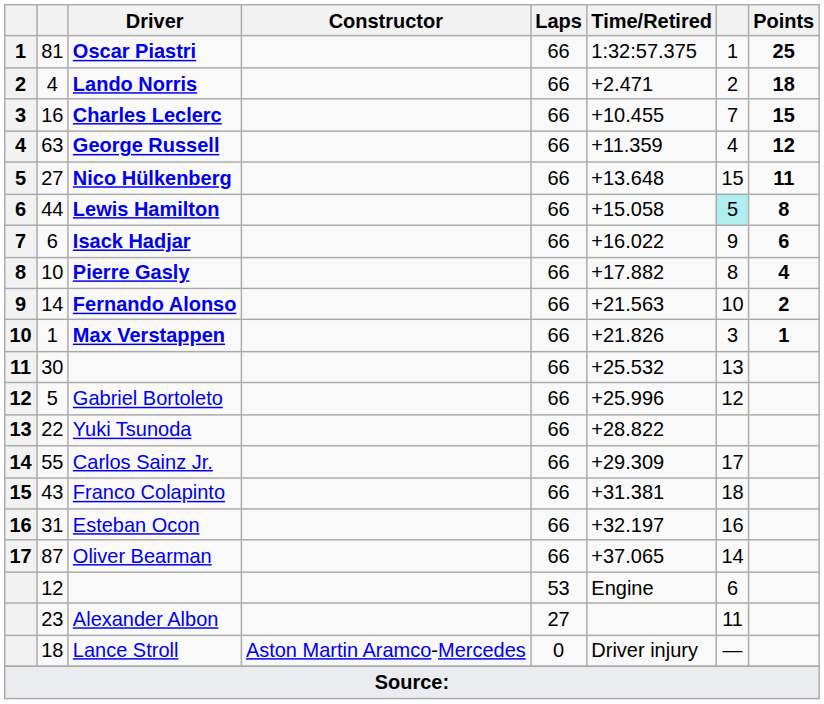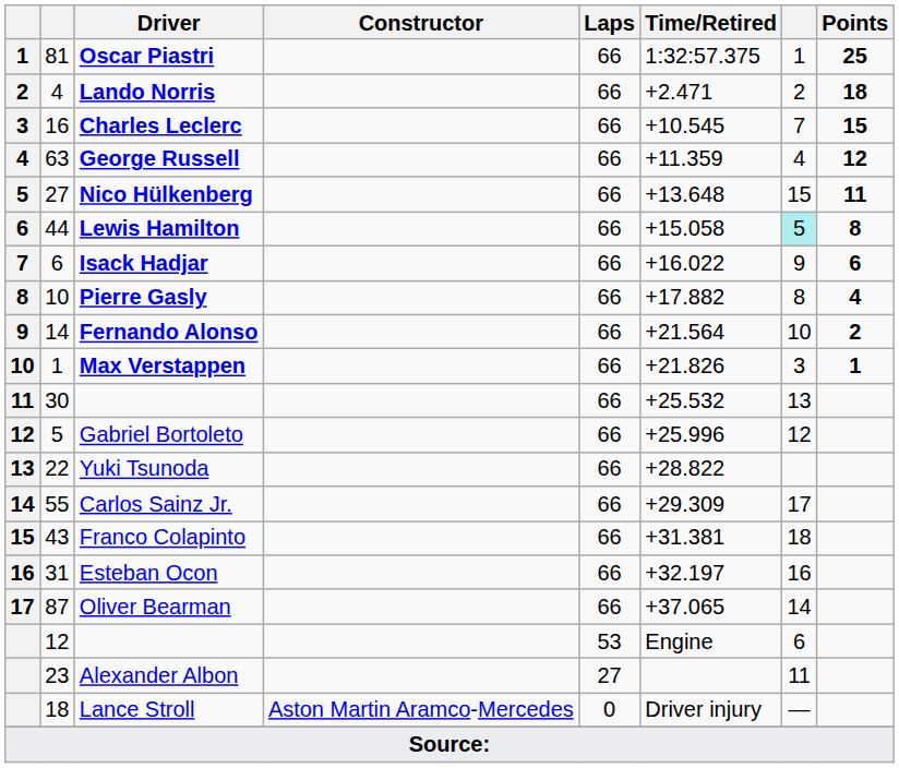 <table class="wikitable sortable" style="font-size: 85%;">
 <tr>
 <th scope="col"></th>
 <th scope="col"></th>
 <th scope="col">Driver</th>
 <th scope="col">Constructor</th>
 <th scope="col" class="unsortable">Laps</th>
 <th scope="col" class="unsortable">Time/Retired</th>
 <th scope="col"></th>
 <th scope="col">Points</th>
 </tr>
 <tr>
 <th scope="row">1</th>
 <td align="center">81</td>
 <td data-sort-value="Pia"> <strong><a href='#'>Oscar Piastri</a></strong></td>
 <td></td>
 <td align="center">66</td>
 <td>1:32:57.375</td>
 <td align="center">1</td>
 <td align="center"><strong>25</strong></td>
 </tr>
 <tr>
 <th scope="row">2</th>
 <td align="center">4</td>
 <td data-sort-value="nor"> <strong><a href='#'>Lando Norris</a></strong></td>
 <td></td>
 <td align="center">66</td>
 <td>+2.471</td>
 <td align="center">2</td>
 <td align="center"><strong>18</strong></td>
 </tr>
 <tr>
 <th scope="row">3</th>
 <td align="center">16</td>
 <td data-sort-value="lec"> <strong><a href='#'>Charles Leclerc</a></strong></td>
 <td></td>
 <td align="center">66</td>
-<td>+10.455</td>
+<td>+10.545</td>
 <td align="center">7</td>
 <td align="center"><strong>15</strong></td>
 </tr>
 <tr>
 <th scope="row">4</th>
 <td align="center">63</td>
 <td data-sort-value="rus"> <strong><a href='#'>George Russell</a></strong></td>
 <td></td>
 <td align="center">66</td>
 <td>+11.359</td>
 <td align="center">4</td>
 <td align="center"><strong>12</strong></td>
 </tr>
 <tr>
 <th scope="row">5</th>
 <td align="center">27</td>
 <td data-sort-value="hul"> <strong><a href='#'>Nico Hülkenberg</a></strong></td>
 <td></td>
 <td align="center">66</td>
 <td>+13.648</td>
 <td align="center">15</td>
 <td align="center"><strong>11</strong></td>
 </tr>
 <tr>
 <th scope="row">6</th>
 <td align="center">44</td>
 <td data-sort-value="ham"> <strong><a href='#'>Lewis Hamilton</a></strong></td>
 <td></td>
 <td align="center">66</td>
 <td>+15.058</td>
 <td align="center" style="background: paleturquoise;">5</td>
 <td align="center"><strong>8</strong></td>
 </tr>
 <tr>
 <th scope="row">7</th>
 <td align="center">6</td>
 <td data-sort-value="had"> <strong><a href='#'>Isack Hadjar</a></strong></td>
 <td></td>
 <td align="center">66</td>
 <td>+16.022</td>
 <td align="center">9</td>
 <td align="center"><strong>6</strong></td>
 </tr>
 <tr>
 <th scope="row">8</th>
 <td align="center">10</td>
 <td data-sort-value="gas"> <strong><a href='#'>Pierre Gasly</a></strong></td>
 <td></td>
 <td align="center">66</td>
 <td>+17.882</td>
 <td align="center">8</td>
 <td align="center"><strong>4</strong></td>
 </tr>
 <tr>
 <th scope="row">9</th>
 <td align="center">14</td>
 <td data-sort-value="alo"> <strong><a href='#'>Fernando Alonso</a></strong></td>
 <td></td>
 <td align="center">66</td>
-<td>+21.563</td>
+<td>+21.564</td>
 <td align="center">10</td>
 <td align="center"><strong>2</strong></td>
 </tr>
 <tr>
 <th scope="row">10</th>
 <td align="center">1</td>
 <td data-sort-value="ver"> <strong><a href='#'>Max Verstappen</a></strong></td>
 <td></td>
 <td align="center">66</td>
 <td>+21.826</td>
 <td align="center">3</td>
 <td align="center"><strong>1</strong></td>
 </tr>
 <tr>
 <th scope="row">11</th>
 <td align="center">30</td>
 <td data-sort-value="law"></td>
 <td></td>
 <td align="center">66</td>
 <td>+25.532</td>
 <td align="center">13</td>
 <td align="center"></td>
 </tr>
 <tr>
 <th scope="row">12</th>
 <td align="center">5</td>
 <td data-sort-value="bor"> <a href='#'>Gabriel Bortoleto</a></td>
 <td></td>
 <td align="center">66</td>
 <td>+25.996</td>
 <td align="center">12</td>
 <td align="center"></td>
 </tr>
 <tr>
 <th scope="row">13</th>
 <td align="center">22</td>
 <td data-sort-value="tsu"> <a href='#'>Yuki Tsunoda</a></td>
 <td></td>
 <td align="center">66</td>
 <td>+28.822</td>
 <td align="center"></td>
 <td align="center"></td>
 </tr>
 <tr>
 <th scope="row">14</th>
 <td align="center">55</td>
 <td data-sort-value="sai"> <a href='#'>Carlos Sainz Jr.</a></td>
 <td></td>
 <td align="center">66</td>
 <td>+29.309</td>
 <td align="center">17</td>
 <td align="center"></td>
 </tr>
 <tr>
 <th scope="row">15</th>
 <td align="center">43</td>
 <td data-sort-value="col"> <a href='#'>Franco Colapinto</a></td>
 <td></td>
 <td align="center">66</td>
 <td>+31.381</td>
 <td align="center">18</td>
 <td align="center"></td>
 </tr>
 <tr>
 <th scope="row">16</th>
 <td align="center">31</td>
 <td data-sort-value="oco"> <a href='#'>Esteban Ocon</a></td>
 <td></td>
 <td align="center">66</td>
 <td>+32.197</td>
 <td align="center">16</td>
 <td align="center"></td>
 </tr>
 <tr>
 <th scope="row">17</th>
 <td align="center">87</td>
 <td data-sort-value="bea"> <a href='#'>Oliver Bearman</a></td>
 <td></td>
 <td align="center">66</td>
 <td>+37.065</td>
 <td align="center">14</td>
 <td align="center"></td>
 </tr>
 <tr>
 <th scope="row" data-sort-value="18"></th>
 <td align="center">12</td>
 <td data-sort-value="ant"></td>
 <td></td>
 <td align="center">53</td>
 <td>Engine</td>
 <td align="center">6</td>
 <td align="center"></td>
 </tr>
 <tr>
 <th scope="row" data-sort-value="19"></th>
 <td align="center">23</td>
 <td data-sort-value="alb"> <a href='#'>Alexander Albon</a></td>
 <td></td>
 <td align="center">27</td>
 <td></td>
 <td align="center">11</td>
 <td></td>
 </tr>
 <tr>
 <th></th>
 <td style="text-align:center">18</td>
 <td data-sort-value="str"> <a href='#'>Lance Stroll</a></td>
 <td><a href='#'>Aston Martin Aramco</a>-<a href='#'>Mercedes</a></td>
 <td align="center">0</td>
 <td>Driver injury</td>
 <td style="text-align:center">—</td>
 <td></td>
 </tr>
 <tr class="sortbottom">
 </tr>
 <tr>
 <td colspan="8" style="background-color:#eaecf0;text-align:center"><strong>Source:</strong></td>
 </tr>
 </table>
